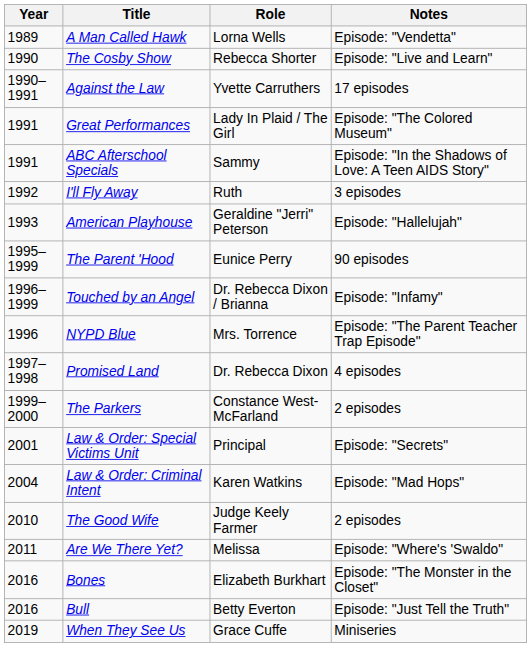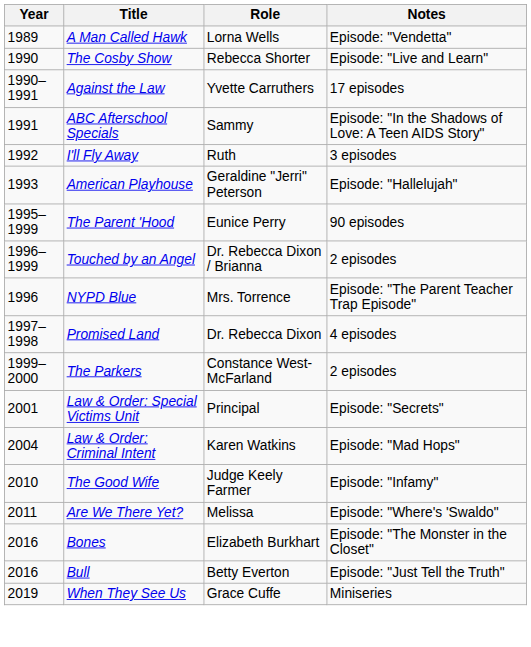 <table class="wikitable sortable">
 <tr>
 <th>Year</th>
 <th>Title</th>
 <th>Role</th>
 <th class="unsortable">Notes</th>
 </tr>
 <tr>
 <td>1989</td>
 <td><em><a href='#'>A Man Called Hawk</a></em></td>
 <td>Lorna Wells</td>
 <td>Episode: "Vendetta"</td>
 </tr>
 <tr>
 <td>1990</td>
 <td><em><a href='#'>The Cosby Show</a></em></td>
 <td>Rebecca Shorter</td>
 <td>Episode: "Live and Learn"</td>
 </tr>
 <tr>
 <td>1990–1991</td>
 <td><em><a href='#'>Against the Law</a></em></td>
 <td>Yvette Carruthers</td>
 <td>17 episodes</td>
-</tr>
-<tr>
-<td>1991</td>
-<td><em><a href='#'>Great Performances</a></em></td>
-<td>Lady In Plaid / The Girl</td>
-<td>Episode: "The Colored Museum"</td>
 </tr>
 <tr>
 <td>1991</td>
 <td><em><a href='#'>ABC Afterschool Specials</a></em></td>
 <td>Sammy</td>
 <td>Episode: "In the Shadows of Love: A Teen AIDS Story"</td>
 </tr>
 <tr>
 <td>1992</td>
 <td><em><a href='#'>I'll Fly Away</a></em></td>
 <td>Ruth</td>
 <td>3 episodes</td>
 </tr>
 <tr>
 <td>1993</td>
 <td><em><a href='#'>American Playhouse</a></em></td>
 <td>Geraldine "Jerri" Peterson</td>
 <td>Episode: "Hallelujah"</td>
 </tr>
 <tr>
 <td>1995–1999</td>
 <td><em><a href='#'>The Parent 'Hood</a></em></td>
 <td>Eunice Perry</td>
 <td>90 episodes</td>
 </tr>
 <tr>
 <td>1996–1999</td>
 <td><em><a href='#'>Touched by an Angel</a></em></td>
 <td>Dr. Rebecca Dixon / Brianna</td>
-<td>Episode: "Infamy"</td>
+<td>2 episodes</td>
 </tr>
 <tr>
 <td>1996</td>
 <td><em><a href='#'>NYPD Blue</a></em></td>
 <td>Mrs. Torrence</td>
 <td>Episode: "The Parent Teacher Trap Episode"</td>
 </tr>
 <tr>
 <td>1997–1998</td>
 <td><em><a href='#'>Promised Land</a></em></td>
 <td>Dr. Rebecca Dixon</td>
 <td>4  episodes</td>
 </tr>
 <tr>
 <td>1999–2000</td>
 <td><em><a href='#'>The Parkers</a></em></td>
 <td>Constance West-McFarland</td>
 <td>2 episodes</td>
 </tr>
 <tr>
 <td>2001</td>
 <td><em><a href='#'>Law & Order: Special Victims Unit</a></em></td>
 <td>Principal</td>
 <td>Episode: "Secrets"</td>
 </tr>
 <tr>
 <td>2004</td>
 <td><em><a href='#'>Law & Order: Criminal Intent</a></em></td>
 <td>Karen Watkins</td>
 <td>Episode: "Mad Hops"</td>
 </tr>
 <tr>
 <td>2010</td>
 <td><em><a href='#'>The Good Wife</a></em></td>
 <td>Judge Keely Farmer</td>
-<td>2 episodes</td>
+<td>Episode: "Infamy"</td>
 </tr>
 <tr>
 <td>2011</td>
 <td><em><a href='#'>Are We There Yet?</a></em></td>
 <td>Melissa</td>
 <td>Episode: "Where's 'Swaldo"</td>
 </tr>
 <tr>
 <td>2016</td>
 <td><em><a href='#'>Bones</a></em></td>
 <td>Elizabeth Burkhart</td>
 <td>Episode: "The Monster in the Closet"</td>
 </tr>
 <tr>
 <td>2016</td>
 <td><em><a href='#'>Bull</a></em></td>
 <td>Betty Everton</td>
 <td>Episode: "Just Tell the Truth"</td>
 </tr>
 <tr>
 <td>2019</td>
 <td><em><a href='#'>When They See Us</a></em></td>
 <td>Grace Cuffe</td>
 <td>Miniseries</td>
 </tr>
 </table>
